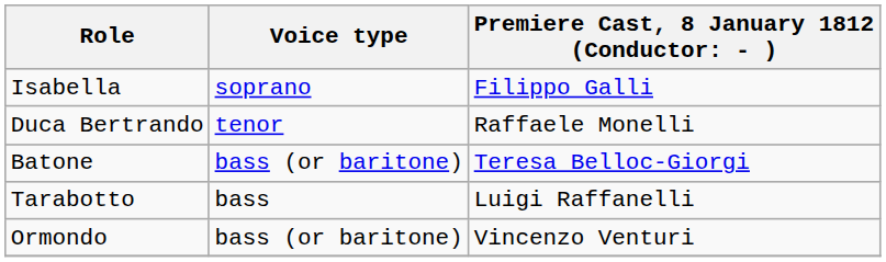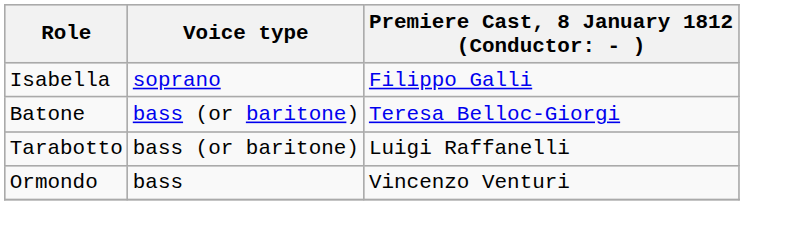 <table class="wikitable">
 <tr>
 <th>Role</th>
 <th>Voice type</th>
 <th>Premiere Cast, 8 January 1812<br>(Conductor:  - )</th>
 </tr>
 <tr>
 <td>Isabella</td>
 <td><a href='#'>soprano</a></td>
 <td><a href='#'>Filippo Galli</a></td>
 </tr>
 <tr>
-<td>Duca Bertrando</td>
-<td><a href='#'>tenor</a></td>
-<td>Raffaele Monelli</td>
-</tr>
-<tr>
 <td>Batone</td>
 <td><a href='#'>bass</a> (or <a href='#'>baritone</a>)</td>
 <td><a href='#'>Teresa Belloc-Giorgi</a></td>
 </tr>
 <tr>
 <td>Tarabotto</td>
-<td>bass</td>
+<td>bass (or baritone)</td>
 <td>Luigi Raffanelli</td>
 </tr>
 <tr>
 <td>Ormondo</td>
-<td>bass (or baritone)</td>
+<td>bass</td>
 <td>Vincenzo Venturi</td>
 </tr>
 <tr>
 </tr>
 </table>
